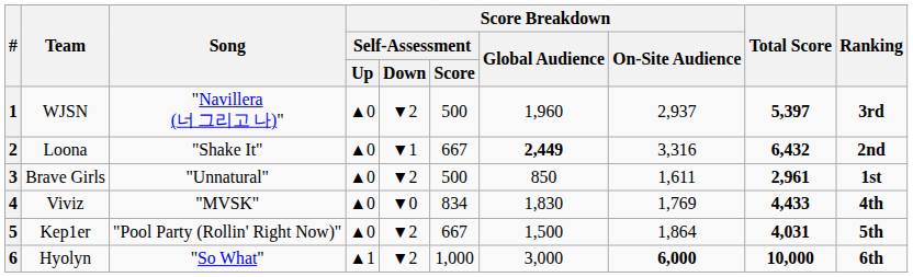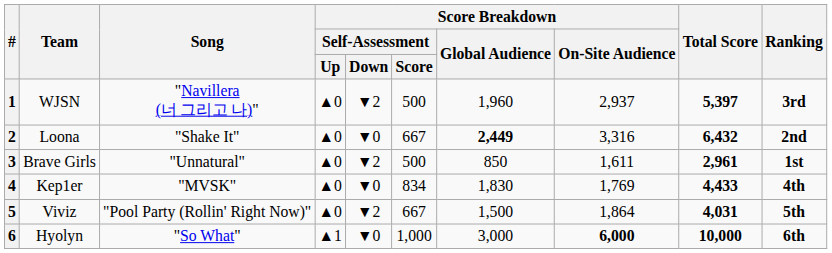 <table class="wikitable plainrowheaders sortable" style="text-align:center">
 <tr>
 <th scope="col" rowspan="3">#</th>
 <th scope="col" rowspan="3">Team</th>
 <th scope="col" rowspan="3">Song</th>
 <th scope="col" colspan="5">Score Breakdown</th>
 <th scope="col" rowspan="3">Total Score</th>
 <th scope="col" rowspan="3">Ranking</th>
 </tr>
 <tr>
 <th scope="col" colspan="3">Self-Assessment</th>
 <th scope="col" rowspan="2">Global Audience</th>
 <th scope="col" rowspan="2">On-Site Audience</th>
 </tr>
 <tr>
 <th scope="col">Up</th>
 <th scope="col">Down</th>
 <th scope="col">Score</th>
 </tr>
 <tr>
 <th scope="row" style="text-align:center"><strong>1</strong></th>
 <td>WJSN</td>
 <td>"<a href='#'>Navillera<br>(너 그리고 나)</a>"<br></td>
 <td>▲0</td>
 <td>▼2</td>
 <td>500</td>
 <td>1,960</td>
 <td>2,937</td>
 <td><strong>5,397</strong></td>
 <td><strong>3rd</strong></td>
 </tr>
 <tr>
 <th scope="row" style="text-align:center"><strong>2</strong></th>
 <td>Loona</td>
 <td>"Shake It"<br></td>
 <td>▲0</td>
-<td>▼1</td>
+<td>▼0</td>
 <td>667</td>
 <td><strong>2,449</strong></td>
 <td>3,316</td>
 <td><strong>6,432</strong></td>
 <td><strong>2nd</strong></td>
 </tr>
 <tr>
 <th scope="row" style="text-align:center"><strong>3</strong></th>
 <td>Brave Girls</td>
 <td>"Unnatural"<br></td>
 <td>▲0</td>
 <td>▼2</td>
 <td>500</td>
 <td>850</td>
 <td>1,611</td>
 <td><strong>2,961</strong></td>
 <td><strong>1st</strong></td>
 </tr>
 <tr>
 <th scope="row" style="text-align:center"><strong>4</strong></th>
-<td>Viviz</td>
+<td>Kep1er</td>
 <td>"MVSK"<br></td>
 <td>▲0</td>
 <td>▼0</td>
 <td>834</td>
 <td>1,830</td>
 <td>1,769</td>
 <td><strong>4,433</strong></td>
 <td><strong>4th</strong></td>
 </tr>
 <tr>
 <th scope="row" style="text-align:center"><strong>5</strong></th>
-<td>Kep1er</td>
+<td>Viviz</td>
 <td>"Pool Party (Rollin' Right Now)"<br></td>
 <td>▲0</td>
 <td>▼2</td>
 <td>667</td>
 <td>1,500</td>
 <td>1,864</td>
 <td><strong>4,031</strong></td>
 <td><strong>5th</strong></td>
 </tr>
 <tr>
 <th scope="row" style="text-align:center"><strong>6</strong></th>
 <td>Hyolyn</td>
 <td>"<a href='#'>So What</a>"<br></td>
 <td>▲1</td>
-<td>▼2</td>
+<td>▼0</td>
 <td>1,000</td>
 <td>3,000</td>
 <td><strong>6,000</strong></td>
 <td><strong>10,000</strong></td>
 <td><strong>6th</strong></td>
 </tr>
 </table>
